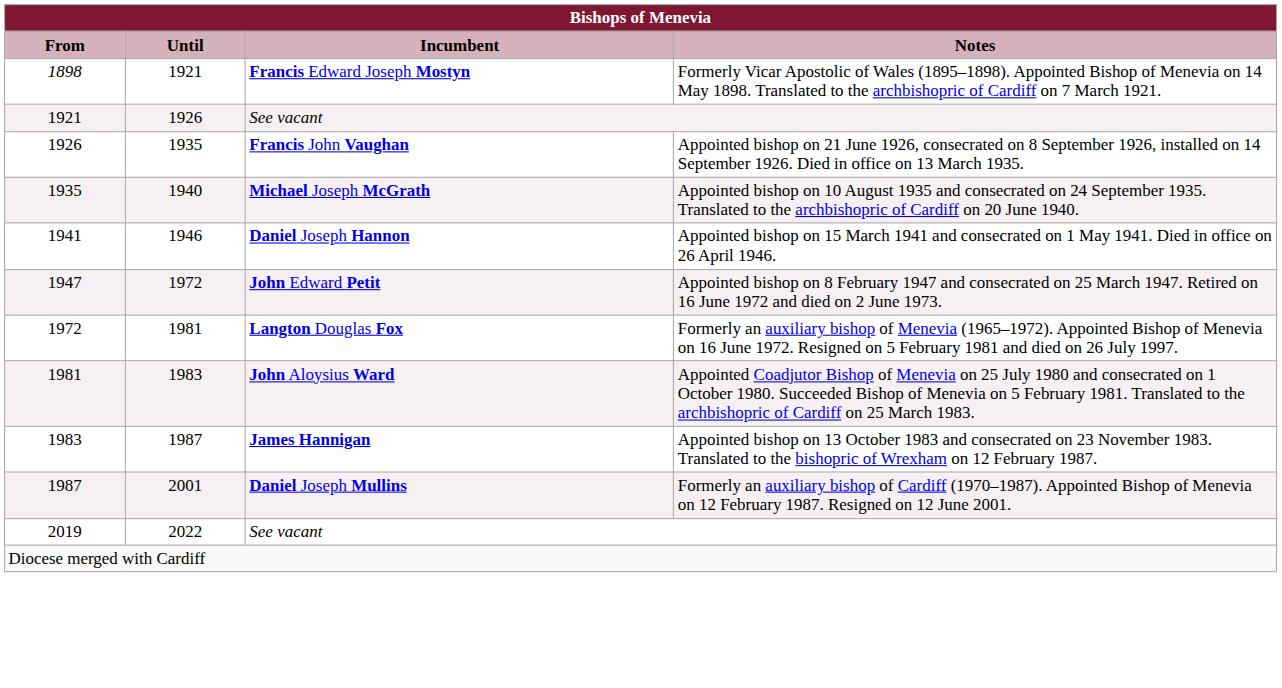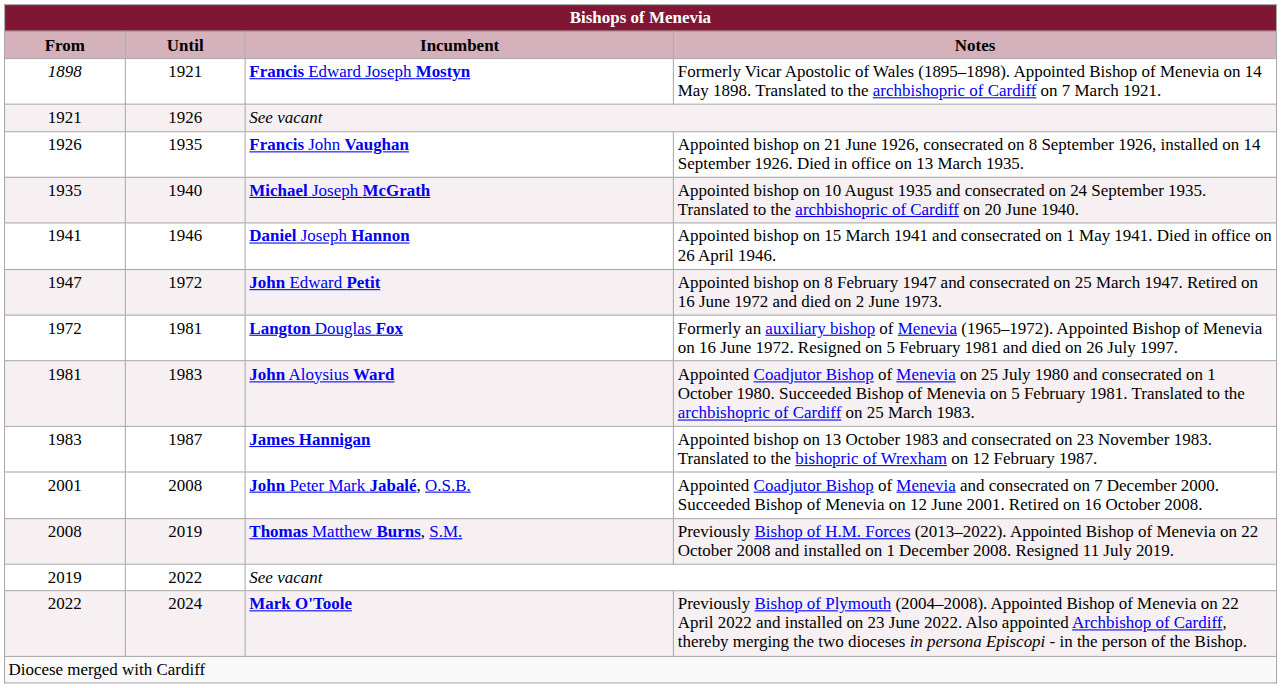 <table class="wikitable" style="width:95%"; border="1">
 <tr>
 <th colspan="4" style="background-color: #7F1734; color: white;">Bishops of Menevia</th>
 </tr>
 <tr valign=center>
 <th style="background-color:#D4B1BB" width="9%">From</th>
 <th style="background-color:#D4B1BB" width="9%">Until</th>
 <th style="background-color:#D4B1BB" width="32%">Incumbent</th>
 <th style="background-color:#D4B1BB" width="45%">Notes</th>
 </tr>
 <tr valign=top bgcolor="white">
 <td align="center"><em>1898</em></td>
 <td align="center">1921</td>
 <td><a href='#'><strong>Francis</strong> Edward Joseph <strong>Mostyn</strong></a></td>
 <td>Formerly Vicar Apostolic of Wales (1895–1898). Appointed Bishop of Menevia on 14 May 1898. Translated to the <a href='#'>archbishopric of Cardiff</a> on 7 March 1921.</td>
 </tr>
 <tr valign=top bgcolor="#F7F0F2">
 <td align="center">1921</td>
 <td align="center">1926</td>
 <td colspan="2"><em>See vacant</em></td>
 </tr>
 <tr valign=top bgcolor="white">
 <td align="center">1926</td>
 <td align="center">1935</td>
 <td><a href='#'><strong>Francis</strong> John <strong>Vaughan</strong></a></td>
 <td>Appointed bishop on 21 June 1926, consecrated on 8 September 1926, installed on 14 September 1926. Died in office on 13 March 1935.</td>
 </tr>
 <tr valign=top bgcolor="#F7F0F2">
 <td align="center">1935</td>
 <td align="center">1940</td>
 <td><a href='#'><strong>Michael</strong> Joseph <strong>McGrath</strong></a></td>
 <td>Appointed bishop on 10 August 1935 and consecrated on 24 September 1935. Translated to the <a href='#'>archbishopric of Cardiff</a> on 20 June 1940.</td>
 </tr>
 <tr valign=top bgcolor="white">
 <td align="center">1941</td>
 <td align="center">1946</td>
 <td><a href='#'><strong>Daniel</strong> Joseph <strong>Hannon</strong></a></td>
 <td>Appointed bishop on 15 March 1941 and consecrated on 1 May 1941. Died in office on 26 April 1946.</td>
 </tr>
 <tr valign=top bgcolor="#F7F0F2">
 <td align="center">1947</td>
 <td align="center">1972</td>
 <td><a href='#'><strong>John</strong> Edward <strong>Petit</strong></a></td>
 <td>Appointed bishop on 8 February 1947 and consecrated on 25 March 1947. Retired on 16 June 1972 and died on 2 June 1973.</td>
 </tr>
 <tr valign=top bgcolor="white">
 <td align="center">1972</td>
 <td align="center">1981</td>
 <td><a href='#'><strong>Langton</strong> Douglas <strong>Fox</strong></a></td>
 <td>Formerly an <a href='#'>auxiliary bishop</a> of <a href='#'>Menevia</a> (1965–1972). Appointed Bishop of Menevia on 16 June 1972. Resigned on 5 February 1981 and died on 26 July 1997.</td>
 </tr>
 <tr valign=top bgcolor="#F7F0F2">
 <td align="center">1981</td>
 <td align="center">1983</td>
 <td><a href='#'><strong>John</strong> Aloysius <strong>Ward</strong></a></td>
 <td>Appointed <a href='#'>Coadjutor Bishop</a> of <a href='#'>Menevia</a> on 25 July 1980 and consecrated on 1 October 1980. Succeeded Bishop of Menevia on 5 February 1981. Translated to the <a href='#'>archbishopric of Cardiff</a> on 25 March 1983.</td>
 </tr>
 <tr valign=top bgcolor="white">
 <td align="center">1983</td>
 <td align="center">1987</td>
 <td><strong><a href='#'>James Hannigan</a></strong></td>
 <td>Appointed bishop on 13 October 1983 and consecrated on 23 November 1983. Translated to the <a href='#'>bishopric of Wrexham</a> on 12 February 1987.</td>
 </tr>
+<tr valign=top bgcolor="white">
+<td align="center">2001</td>
+<td align="center">2008</td>
+<td><a href='#'><strong>John</strong> Peter Mark <strong>Jabalé</strong></a>, <a href='#'>O.S.B.</a></td>
+<td>Appointed <a href='#'>Coadjutor Bishop</a> of <a href='#'>Menevia</a> and consecrated on 7 December 2000. Succeeded Bishop of Menevia on 12 June 2001. Retired on 16 October 2008.</td>
+</tr>
 <tr valign=top bgcolor="#F7F0F2">
-<td align="center">1987</td>
-<td align="center">2001</td>
-<td><a href='#'><strong>Daniel</strong> Joseph <strong>Mullins</strong></a></td>
-<td>Formerly an <a href='#'>auxiliary bishop</a> of <a href='#'>Cardiff</a> (1970–1987). Appointed Bishop of Menevia on 12 February 1987. Resigned on 12 June 2001.</td>
+<td align="center">2008</td>
+<td align="center">2019</td>
+<td><a href='#'><strong>Thomas</strong> Matthew <strong>Burns</strong></a>, <a href='#'>S.M.</a></td>
+<td>Previously <a href='#'>Bishop of H.M. Forces</a> (2013–2022). Appointed Bishop of Menevia on 22 October 2008 and installed on 1 December 2008. Resigned 11 July 2019.</td>
 </tr>
 <tr valign=top bgcolor="white">
 <td align="center">2019</td>
 <td align="center">2022</td>
 <td colspan="2"><em>See vacant</em></td>
 </tr>
+<tr valign=top bgcolor="#F7F0F2">
+<td align="center">2022</td>
+<td align="center">2024</td>
+<td><a href='#'><strong>Mark O'Toole</strong></a></td>
+<td>Previously <a href='#'>Bishop of Plymouth</a> (2004–2008). Appointed Bishop of Menevia on 22 April 2022 and installed on 23 June 2022. Also appointed <a href='#'>Archbishop of Cardiff</a>, thereby merging the two dioceses <em>in persona Episcopi</em> - in the person of the Bishop.</td>
+</tr>
 <tr>
 <td colspan="4">Diocese merged with Cardiff</td>
 </tr>
 </table>
